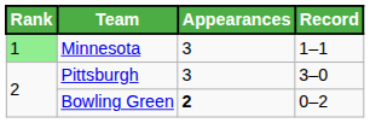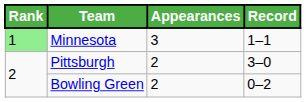 <table class = "wikitable">
 <tr>
 <th style="background:#4CAD44; color:#FFFFFF; border: 2px solid #000000;">Rank</th>
 <th style="background:#4CAD44; color:#FFFFFF; border: 2px solid #000000;">Team</th>
 <th style="background:#4CAD44; color:#FFFFFF; border: 2px solid #000000;">Appearances</th>
 <th style="background:#4CAD44; color:#FFFFFF; border: 2px solid #000000;">Record</th>
 </tr>
 <tr>
 <td style="background: lightgreen;">1</td>
 <td><a href='#'>Minnesota</a></td>
 <td>3</td>
 <td>1–1</td>
 </tr>
 <tr>
 <td rowspan=2>2</td>
 <td><a href='#'>Pittsburgh</a></td>
-<td>3</td>
+<td>2</td>
 <td>3–0</td>
 </tr>
 <tr>
 <td><a href='#'>Bowling Green</a></td>
-<td><strong>2</strong></td>
+<td>2</td>
 <td>0–2</td>
 </tr>
 </table>
